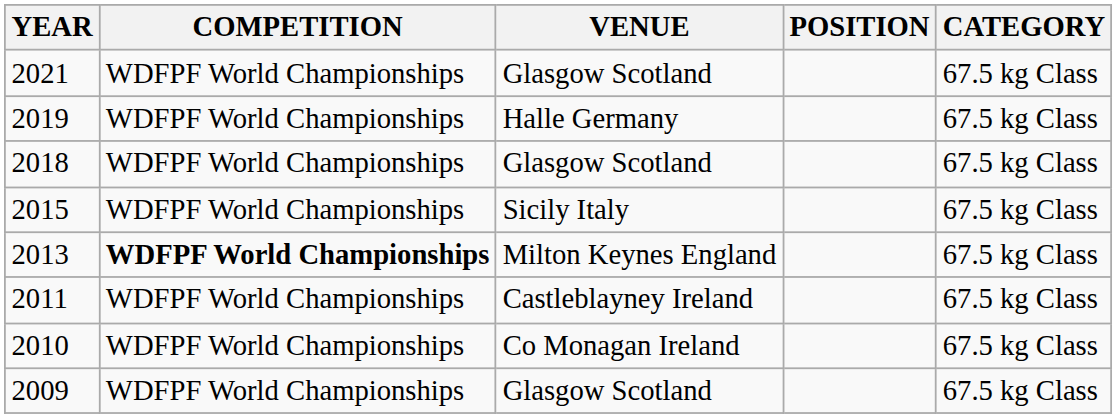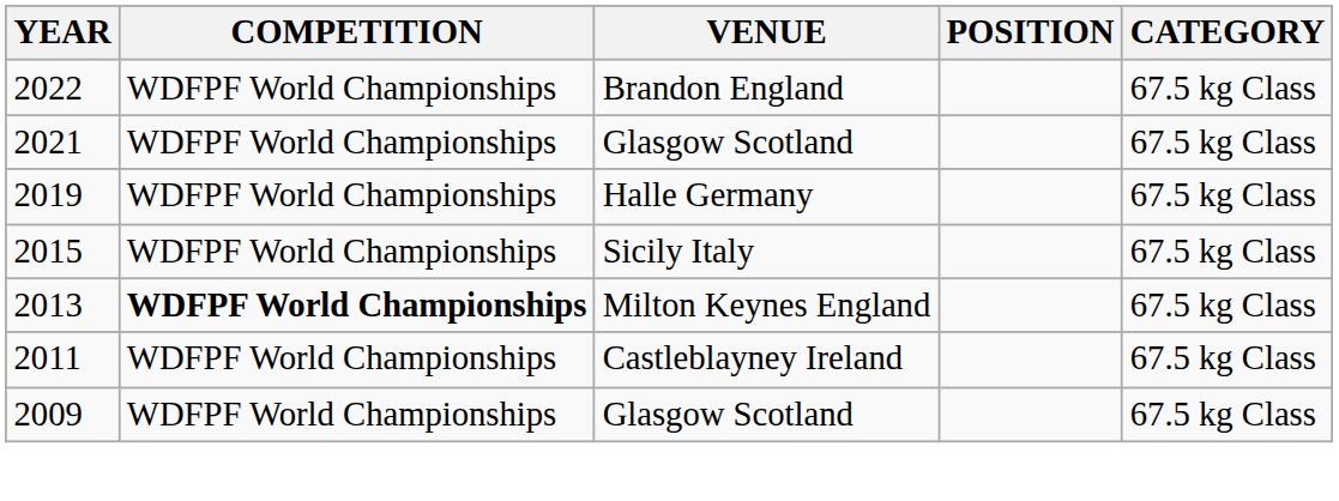 <table class="wikitable">
 <tr>
 <th>YEAR</th>
 <th>COMPETITION</th>
 <th>VENUE</th>
 <th>POSITION</th>
 <th>CATEGORY</th>
+</tr>
+<tr>
+<td>2022</td>
+<td>WDFPF World Championships</td>
+<td>Brandon England</td>
+<td></td>
+<td>67.5 kg Class</td>
 </tr>
 <tr>
 <td>2021</td>
 <td>WDFPF World Championships</td>
 <td>Glasgow Scotland</td>
 <td></td>
 <td>67.5 kg Class</td>
 </tr>
 <tr>
 <td>2019</td>
 <td>WDFPF World Championships</td>
 <td>Halle Germany</td>
-<td></td>
-<td>67.5 kg Class</td>
-</tr>
-<tr>
-<td>2018</td>
-<td>WDFPF World Championships</td>
-<td>Glasgow Scotland</td>
 <td></td>
 <td>67.5 kg Class</td>
 </tr>
 <tr>
 <td>2015</td>
 <td>WDFPF World Championships</td>
 <td>Sicily Italy</td>
 <td></td>
 <td>67.5 kg Class</td>
 </tr>
 <tr>
 <td>2013</td>
 <td><strong>WDFPF World Championships</strong></td>
 <td>Milton Keynes England</td>
 <td></td>
 <td>67.5 kg Class</td>
 </tr>
 <tr>
 <td>2011</td>
 <td>WDFPF World Championships</td>
 <td>Castleblayney Ireland</td>
 <td></td>
 <td>67.5 kg Class</td>
 </tr>
 <tr>
-<td>2010</td>
-<td>WDFPF World Championships</td>
-<td>Co Monagan Ireland</td>
-<td></td>
-<td>67.5 kg Class</td>
-</tr>
-<tr>
 <td>2009</td>
 <td>WDFPF World Championships</td>
 <td>Glasgow Scotland</td>
 <td></td>
 <td>67.5 kg Class</td>
 </tr>
 </table>
